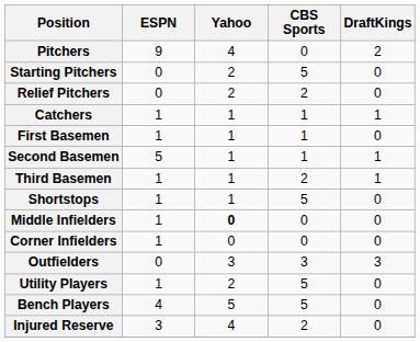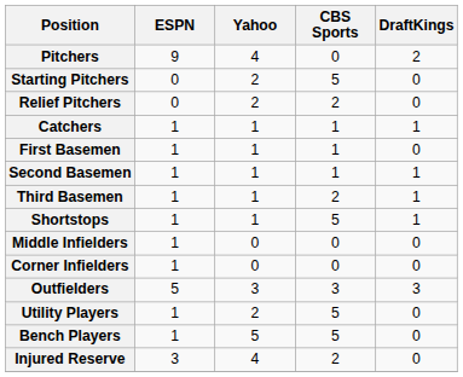 <table class="wikitable" style="text-align: center;">
 <tr>
 <th>Position</th>
 <th scope="col" style="width: 80px;">ESPN</th>
 <th scope="col" style="width: 80px;">Yahoo</th>
 <th scope="col" style="width: 80px;">CBS Sports</th>
 <th scope="col" style="width: 80px;">DraftKings</th>
 </tr>
 <tr>
 <th>Pitchers</th>
 <td>9</td>
 <td>4</td>
 <td>0</td>
 <td>2</td>
 </tr>
 <tr>
 <th>Starting Pitchers</th>
 <td>0</td>
 <td>2</td>
 <td>5</td>
 <td>0</td>
 </tr>
 <tr>
 <th>Relief Pitchers</th>
 <td>0</td>
 <td>2</td>
 <td>2</td>
 <td>0</td>
 </tr>
 <tr>
 <th>Catchers</th>
 <td>1</td>
 <td>1</td>
 <td>1</td>
 <td>1</td>
 </tr>
 <tr>
 <th>First Basemen</th>
 <td>1</td>
 <td>1</td>
 <td>1</td>
 <td>0</td>
 </tr>
 <tr>
 <th>Second Basemen</th>
-<td>5</td>
+<td>1</td>
 <td>1</td>
 <td>1</td>
 <td>1</td>
 </tr>
 <tr>
 <th>Third Basemen</th>
 <td>1</td>
 <td>1</td>
 <td>2</td>
 <td>1</td>
 </tr>
 <tr>
 <th>Shortstops</th>
 <td>1</td>
 <td>1</td>
 <td>5</td>
-<td>0</td>
+<td>1</td>
 </tr>
 <tr>
 <th>Middle Infielders</th>
 <td>1</td>
-<td><strong>0</strong></td>
+<td>0</td>
 <td>0</td>
 <td>0</td>
 </tr>
 <tr>
 <th>Corner Infielders</th>
 <td>1</td>
 <td>0</td>
 <td>0</td>
 <td>0</td>
 </tr>
 <tr>
 <th>Outfielders</th>
-<td>0</td>
+<td>5</td>
 <td>3</td>
 <td>3</td>
 <td>3</td>
 </tr>
 <tr>
 <th>Utility Players</th>
 <td>1</td>
 <td>2</td>
 <td>5</td>
 <td>0</td>
 </tr>
 <tr>
 <th>Bench Players</th>
-<td>4</td>
+<td>1</td>
 <td>5</td>
 <td>5</td>
 <td>0</td>
 </tr>
 <tr>
 <th>Injured Reserve</th>
 <td>3</td>
 <td>4</td>
 <td>2</td>
 <td>0</td>
 </tr>
 <tr>
 </tr>
 </table>
